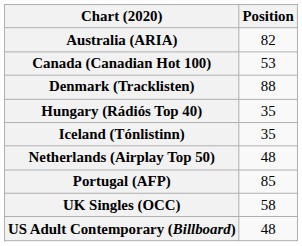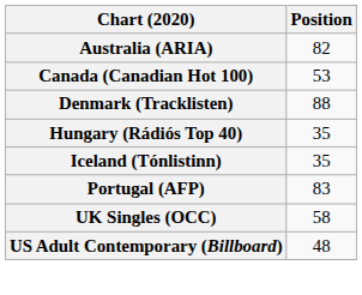 <table class="wikitable sortable plainrowheaders" style="text-align:center">
 <tr>
 <th scope="col">Chart (2020)</th>
 <th scope="col">Position</th>
 </tr>
 <tr>
 <th scope="row">Australia (ARIA)</th>
 <td>82</td>
 </tr>
 <tr>
 <th scope="row">Canada (Canadian Hot 100)</th>
 <td>53</td>
 </tr>
 <tr>
 <th scope="row">Denmark (Tracklisten)</th>
 <td>88</td>
 </tr>
 <tr>
 <th scope="row">Hungary (Rádiós Top 40)</th>
 <td>35</td>
 </tr>
 <tr>
 <th scope="row">Iceland (Tónlistinn)</th>
 <td>35</td>
 </tr>
 <tr>
-<th scope="row">Netherlands (Airplay Top 50)</th>
-<td>48</td>
-</tr>
-<tr>
 <th scope="row">Portugal (AFP)</th>
-<td>85</td>
+<td>83</td>
 </tr>
 <tr>
 <th scope="row">UK Singles (OCC)</th>
 <td>58</td>
 </tr>
 <tr>
 <th scope="row">US Adult Contemporary (<em>Billboard</em>)</th>
 <td>48</td>
 </tr>
 </table>
